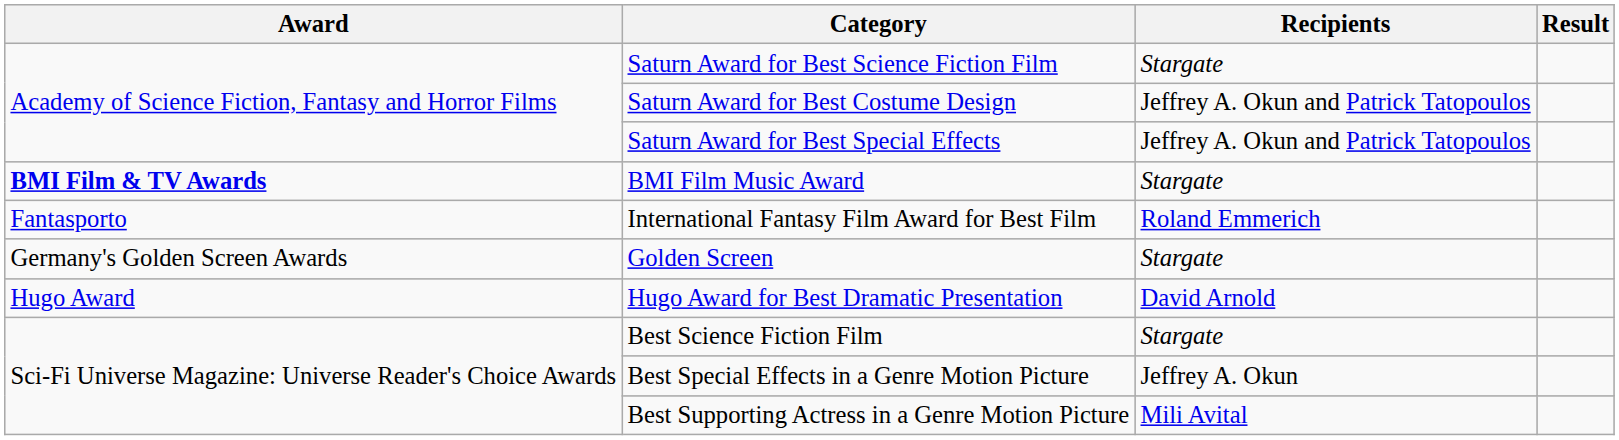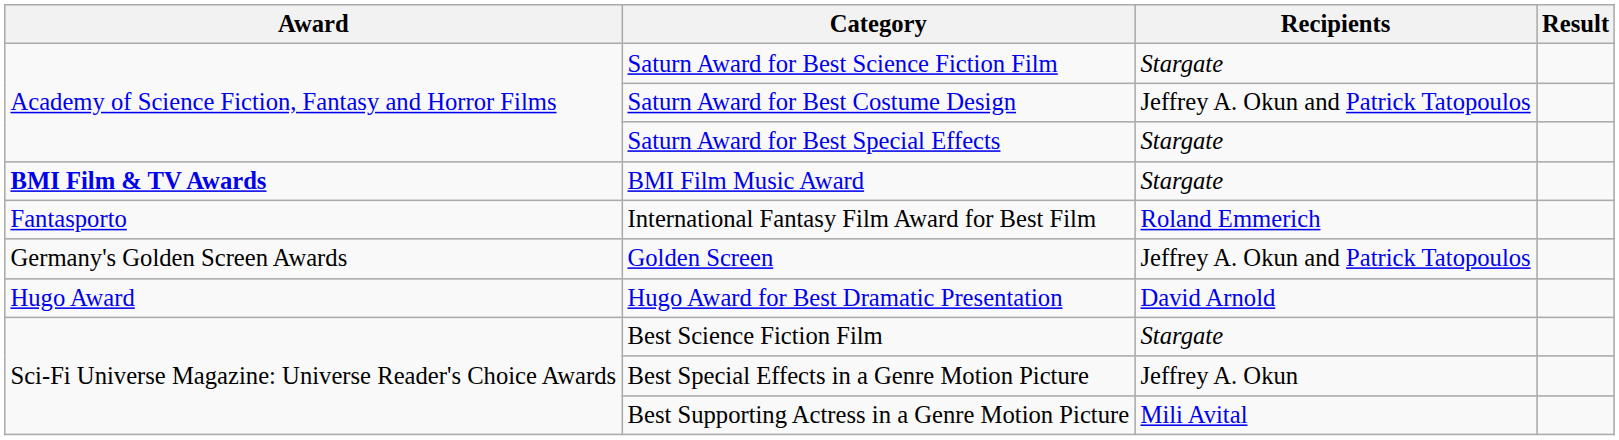 <table class="wikitable sortable">
 <tr>
 <th>Award</th>
 <th>Category</th>
 <th>Recipients</th>
 <th>Result</th>
 </tr>
 <tr>
 <td rowspan="3"><a href='#'>Academy of Science Fiction, Fantasy and Horror Films</a></td>
 <td><a href='#'>Saturn Award for Best Science Fiction Film</a></td>
 <td><em>Stargate</em></td>
 <td></td>
 </tr>
 <tr>
 <td><a href='#'>Saturn Award for Best Costume Design</a></td>
 <td>Jeffrey A. Okun and <a href='#'>Patrick Tatopoulos</a></td>
 <td></td>
 </tr>
 <tr>
 <td><a href='#'>Saturn Award for Best Special Effects</a></td>
-<td>Jeffrey A. Okun and <a href='#'>Patrick Tatopoulos</a></td>
+<td><em>Stargate</em></td>
 <td></td>
 </tr>
 <tr>
 <td><strong><a href='#'>BMI Film & TV Awards</a></strong></td>
 <td><a href='#'>BMI Film Music Award</a></td>
 <td><em>Stargate</em></td>
 <td></td>
 </tr>
 <tr>
 <td><a href='#'>Fantasporto</a></td>
 <td>International Fantasy Film Award for Best Film</td>
 <td><a href='#'>Roland Emmerich</a></td>
 <td></td>
 </tr>
 <tr>
 <td>Germany's Golden Screen Awards</td>
 <td><a href='#'>Golden Screen</a></td>
-<td><em>Stargate</em></td>
+<td>Jeffrey A. Okun and <a href='#'>Patrick Tatopoulos</a></td>
 <td></td>
 </tr>
 <tr>
 <td><a href='#'>Hugo Award</a></td>
 <td><a href='#'>Hugo Award for Best Dramatic Presentation</a></td>
 <td><a href='#'>David Arnold</a></td>
 <td></td>
 </tr>
 <tr>
 <td rowspan="3">Sci-Fi Universe Magazine: Universe Reader's Choice Awards</td>
 <td>Best Science Fiction Film</td>
 <td><em>Stargate</em></td>
 <td></td>
 </tr>
 <tr>
 <td>Best Special Effects in a Genre Motion Picture</td>
 <td>Jeffrey A. Okun</td>
 <td></td>
 </tr>
 <tr>
 <td>Best Supporting Actress in a Genre Motion Picture</td>
 <td><a href='#'>Mili Avital</a></td>
 <td></td>
 </tr>
 </table>
